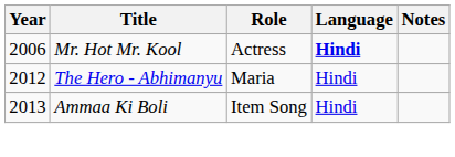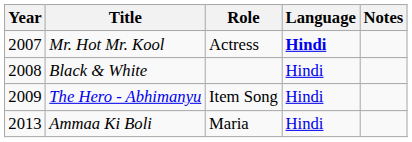 <table class="wikitable plainrowheaders sortable" style="margin-right: 0;">
 <tr>
 <th scope="col">Year</th>
 <th scope="col">Title</th>
 <th scope="col">Role</th>
 <th scope="col">Language</th>
 <th scope="col" class="unsortable">Notes</th>
 </tr>
 <tr>
-<td>2006</td>
+<td>2007</td>
 <td scope="row"><em>Mr. Hot Mr. Kool</em></td>
 <td>Actress</td>
 <td><strong><a href='#'>Hindi</a></strong></td>
 <td></td>
 </tr>
 <tr>
-<td>2012</td>
+<td>2008</td>
+<td scope="row"><em>Black & White</em></td>
+<td></td>
+<td><a href='#'>Hindi</a></td>
+<td></td>
+</tr>
+<tr>
+<td>2009</td>
 <td scope="row"><em><a href='#'>The Hero - Abhimanyu</a></em></td>
-<td>Maria</td>
+<td>Item Song</td>
 <td><a href='#'>Hindi</a></td>
 <td></td>
 </tr>
 <tr>
 <td>2013</td>
 <td scope="row"><em>Ammaa Ki Boli</em></td>
-<td>Item Song</td>
+<td>Maria</td>
 <td><a href='#'>Hindi</a></td>
 <td></td>
 </tr>
 </table>
